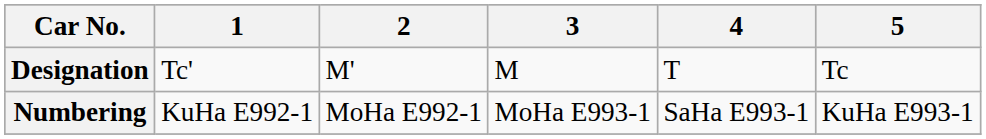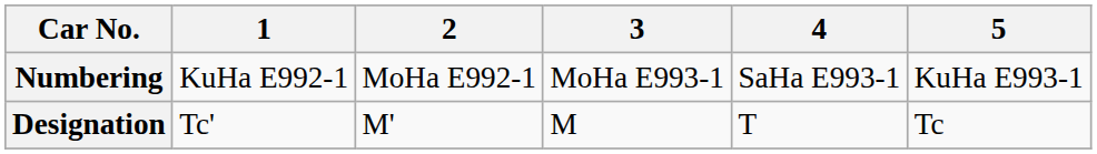 <table class="wikitable">
 <tr>
 <th>Car No.</th>
 <th>1</th>
 <th>2</th>
 <th>3</th>
 <th>4</th>
 <th>5</th>
 </tr>
 <tr>
+<th>Numbering</th>
+<td>KuHa E992-1</td>
+<td>MoHa E992-1</td>
+<td>MoHa E993-1</td>
+<td>SaHa E993-1</td>
+<td>KuHa E993-1</td>
+</tr>
+<tr>
 <th>Designation</th>
 <td>Tc'</td>
 <td>M'</td>
 <td>M</td>
 <td>T</td>
 <td>Tc</td>
 </tr>
-<tr>
-<th>Numbering</th>
-<td>KuHa E992-1</td>
-<td>MoHa E992-1</td>
-<td>MoHa E993-1</td>
-<td>SaHa E993-1</td>
-<td>KuHa E993-1</td>
-</tr>
 </table>
